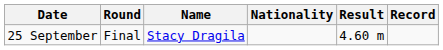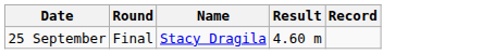 <table class=wikitable style=text-align:center>
 <tr>
 <th>Date</th>
 <th>Round</th>
 <th>Name</th>
-<th>Nationality</th>
 <th>Result</th>
 <th>Record</th>
 </tr>
 <tr>
 <td>25 September</td>
 <td>Final</td>
 <td align=left><a href='#'>Stacy Dragila</a></td>
-<td align=left></td>
 <td>4.60 m</td>
 <td></td>
 </tr>
 </table>
